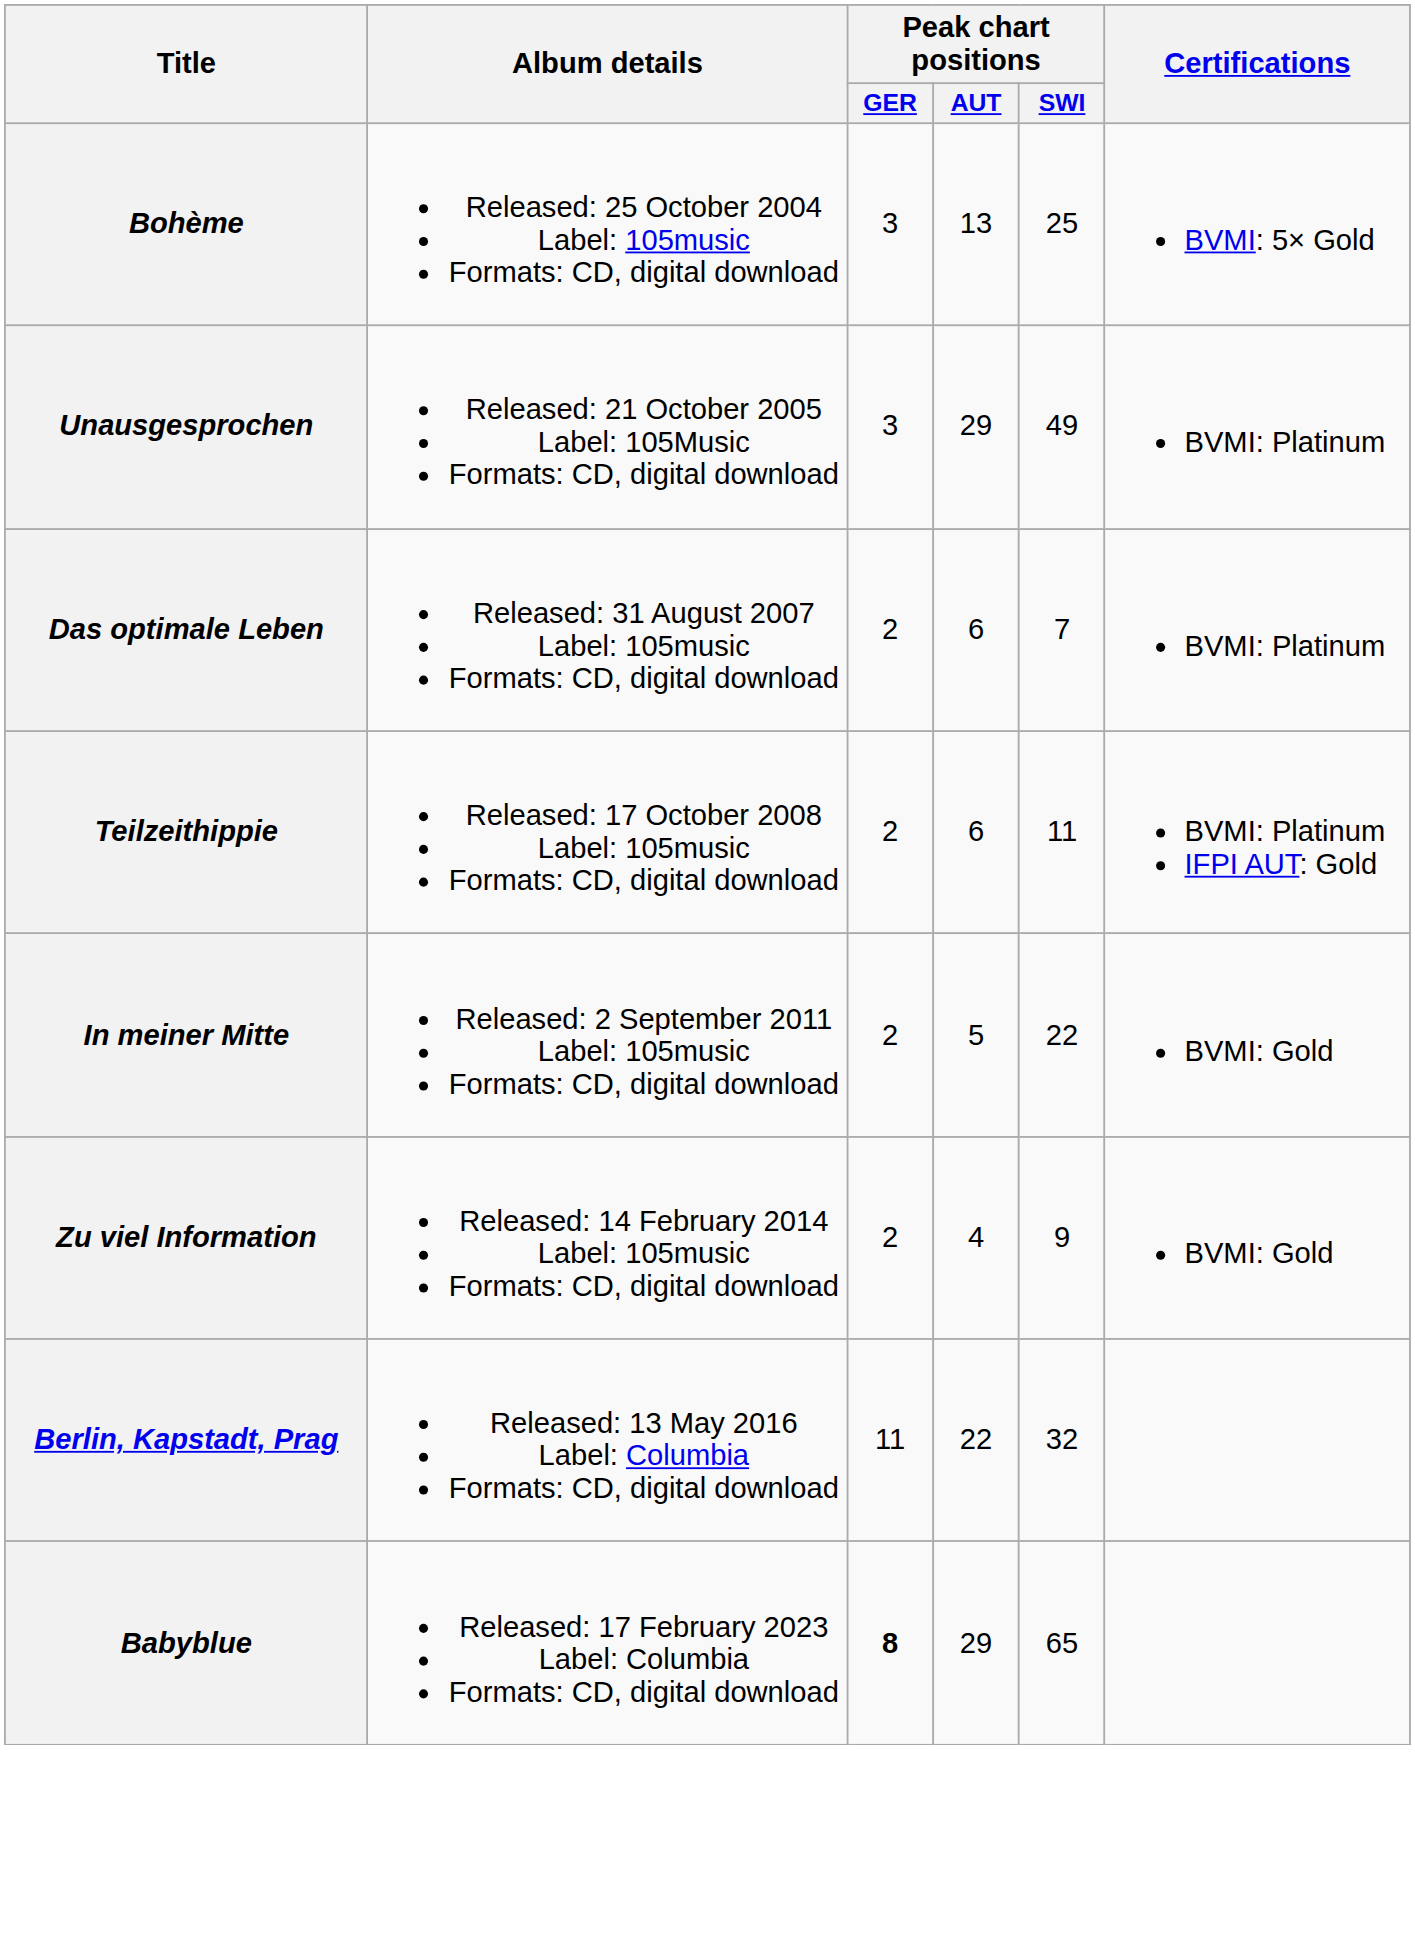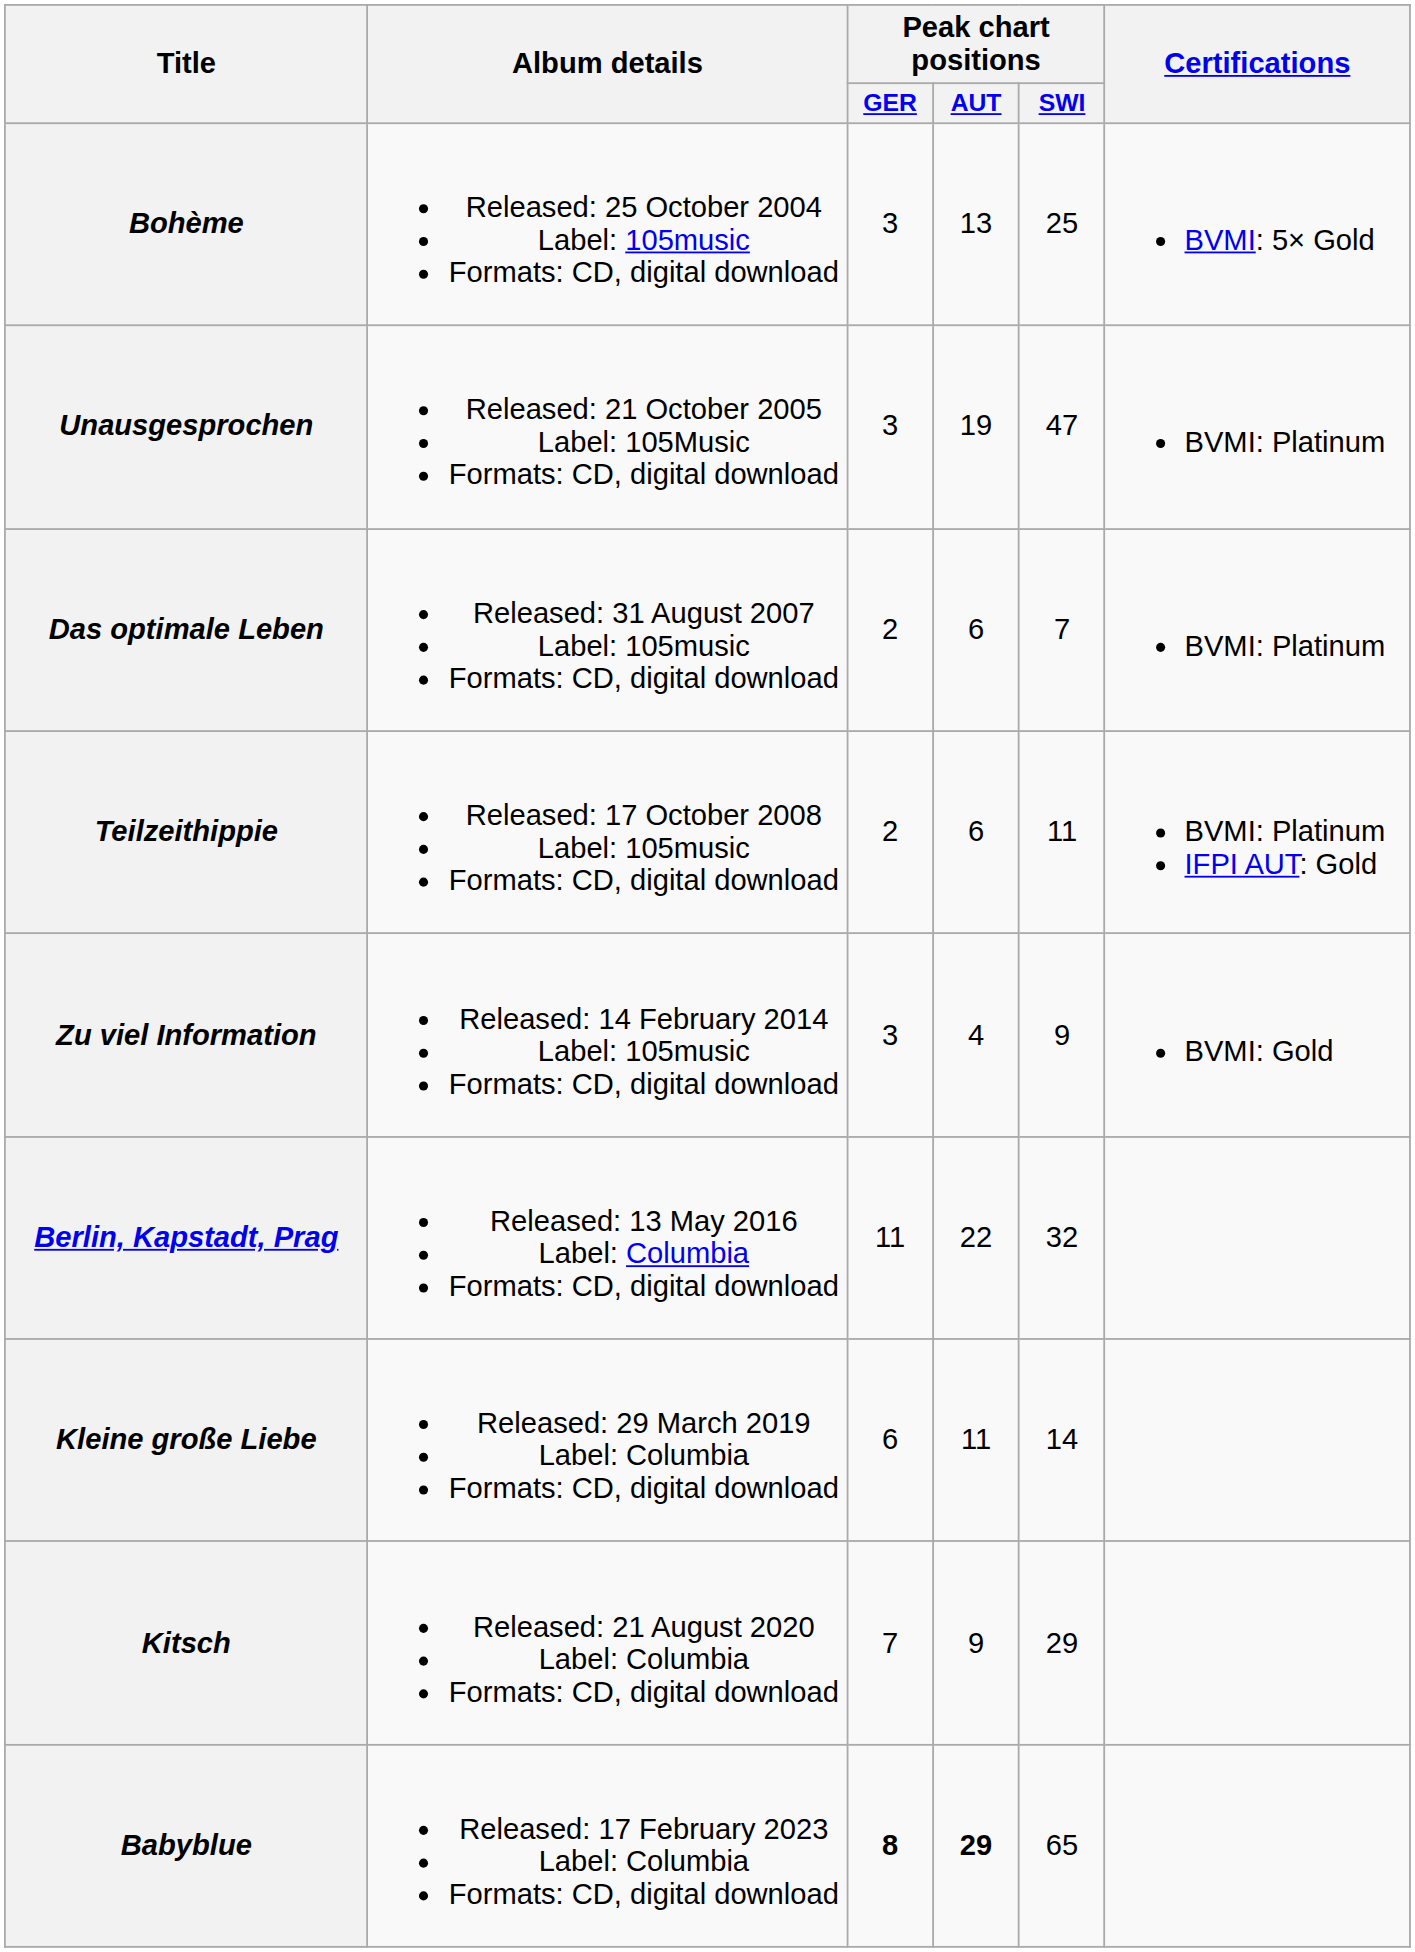 <table class="wikitable plainrowheaders" style="text-align:center;" border="1">
 <tr>
 <th scope="col" rowspan="2" style="width:12em;">Title</th>
 <th scope="col" rowspan="2" style="width:16em;">Album details</th>
 <th scope="col" colspan="3">Peak chart positions</th>
 <th scope="col" rowspan="2" style="width:10em;"><a href='#'>Certifications</a></th>
 </tr>
 <tr>
 <th style="width:3em;font-size:85%"><a href='#'>GER</a><br></th>
 <th style="width:3em;font-size:85%"><a href='#'>AUT</a><br></th>
 <th style="width:3em;font-size:85%"><a href='#'>SWI</a><br></th>
 </tr>
 <tr>
 <th scope="row"><em>Bohème</em></th>
 <td><br><ul><li>Released: 25 October 2004</li><li>Label: <a href='#'>105music</a></li><li>Formats: CD, digital download</li></ul></td>
 <td>3</td>
 <td>13</td>
 <td>25</td>
 <td align="left"><br><ul><li><a href='#'>BVMI</a>: 5× Gold</li></ul></td>
 </tr>
 <tr>
 <th scope="row"><em>Unausgesprochen</em></th>
 <td><br><ul><li>Released: 21 October 2005</li><li>Label: 105Music</li><li>Formats: CD, digital download</li></ul></td>
 <td>3</td>
-<td>29</td>
-<td>49</td>
+<td>19</td>
+<td>47</td>
 <td align="left"><br><ul><li>BVMI: Platinum</li></ul></td>
 </tr>
 <tr>
 <th scope="row"><em>Das optimale Leben</em></th>
 <td><br><ul><li>Released: 31 August 2007</li><li>Label: 105music</li><li>Formats: CD, digital download</li></ul></td>
 <td>2</td>
 <td>6</td>
 <td>7</td>
 <td align="left"><br><ul><li>BVMI: Platinum</li></ul></td>
 </tr>
 <tr>
 <th scope="row"><em>Teilzeithippie</em></th>
 <td><br><ul><li>Released: 17 October 2008</li><li>Label: 105music</li><li>Formats: CD, digital download</li></ul></td>
 <td>2</td>
 <td>6</td>
 <td>11</td>
 <td align="left"><br><ul><li>BVMI: Platinum</li><li><a href='#'>IFPI AUT</a>: Gold</li></ul></td>
 </tr>
 <tr>
-<th scope="row"><em>In meiner Mitte</em></th>
-<td><br><ul><li>Released: 2 September 2011</li><li>Label: 105music</li><li>Formats: CD, digital download</li></ul></td>
-<td align="center">2</td>
-<td align="center">5</td>
-<td align="center">22</td>
-<td align="left"><br><ul><li>BVMI: Gold</li></ul></td>
-</tr>
-<tr>
 <th scope="row"><em>Zu viel Information</em></th>
 <td><br><ul><li>Released: 14 February 2014</li><li>Label: 105music</li><li>Formats: CD, digital download</li></ul></td>
-<td align="center">2</td>
+<td align="center">3</td>
 <td align="center">4</td>
 <td align="center">9</td>
 <td align="left"><br><ul><li>BVMI: Gold</li></ul></td>
 </tr>
 <tr>
 <th scope="row"><em><a href='#'>Berlin, Kapstadt, Prag</a></em></th>
 <td><br><ul><li>Released: 13 May 2016</li><li>Label: <a href='#'>Columbia</a></li><li>Formats: CD, digital download</li></ul></td>
 <td align="center">11</td>
 <td align="center">22</td>
 <td align="center">32</td>
 <td align="left"></td>
 </tr>
 <tr>
+<th scope="row"><em>Kleine große Liebe</em></th>
+<td><br><ul><li>Released: 29 March 2019</li><li>Label: Columbia</li><li>Formats: CD, digital download</li></ul></td>
+<td align="center">6</td>
+<td align="center">11</td>
+<td align="center">14</td>
+<td align="left"></td>
+</tr>
+<tr>
+<th scope="row"><em>Kitsch</em></th>
+<td><br><ul><li>Released: 21 August 2020</li><li>Label: Columbia</li><li>Formats: CD, digital download</li></ul></td>
+<td align="center">7</td>
+<td align="center">9</td>
+<td align="center">29</td>
+<td></td>
+</tr>
+<tr>
 <th scope="row"><em>Babyblue</em></th>
 <td><br><ul><li>Released: 17 February 2023</li><li>Label: Columbia</li><li>Formats: CD, digital download</li></ul></td>
 <td align="center"><strong>8</strong></td>
-<td align="center">29</td>
+<td align="center"><strong>29</strong></td>
 <td align="center">65</td>
 <td></td>
 </tr>
 </table>
